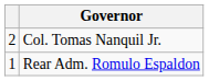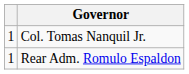 <table class="wikitable sortable">
 <tr>
 <th></th>
 <th>Governor</th>
 </tr>
 <tr>
-<td>2</td>
+<td>1</td>
 <td>Col. Tomas Nanquil Jr.</td>
 </tr>
 <tr>
 <td>1</td>
 <td>Rear Adm. <a href='#'>Romulo Espaldon</a></td>
 </tr>
 </table>
